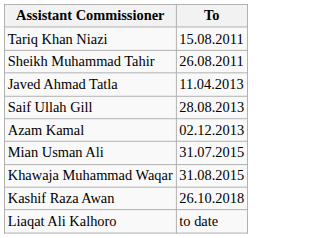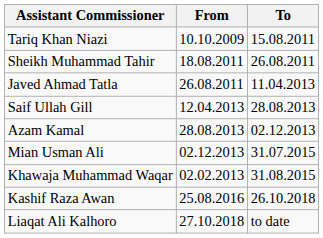 <table class="wikitable">
 <tr>
 <th>Assistant Commissioner</th>
+<th>From</th>
 <th>To</th>
 </tr>
 <tr>
 <td>Tariq Khan Niazi</td>
+<td>10.10.2009</td>
 <td>15.08.2011</td>
 </tr>
 <tr>
 <td>Sheikh Muhammad Tahir</td>
+<td>18.08.2011</td>
 <td>26.08.2011</td>
 </tr>
 <tr>
 <td>Javed Ahmad Tatla</td>
+<td>26.08.2011</td>
 <td>11.04.2013</td>
 </tr>
 <tr>
 <td>Saif Ullah Gill</td>
+<td>12.04.2013</td>
 <td>28.08.2013</td>
 </tr>
 <tr>
 <td>Azam Kamal</td>
+<td>28.08.2013</td>
 <td>02.12.2013</td>
 </tr>
 <tr>
 <td>Mian Usman Ali</td>
+<td>02.12.2013</td>
 <td>31.07.2015</td>
 </tr>
 <tr>
 <td>Khawaja Muhammad Waqar</td>
+<td>02.02.2013</td>
 <td>31.08.2015</td>
 </tr>
 <tr>
 <td>Kashif Raza Awan</td>
+<td>25.08.2016</td>
 <td>26.10.2018</td>
 </tr>
 <tr>
 <td>Liaqat Ali Kalhoro</td>
+<td>27.10.2018</td>
 <td>to date</td>
 </tr>
 </table>
